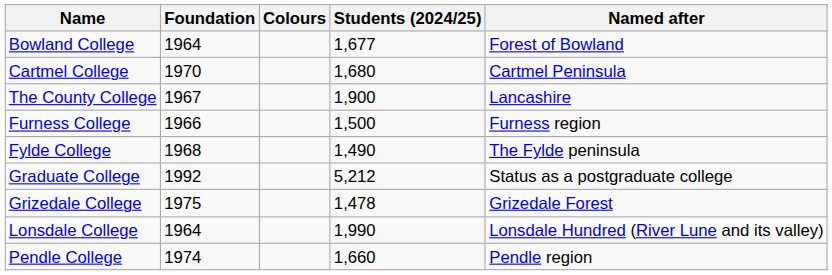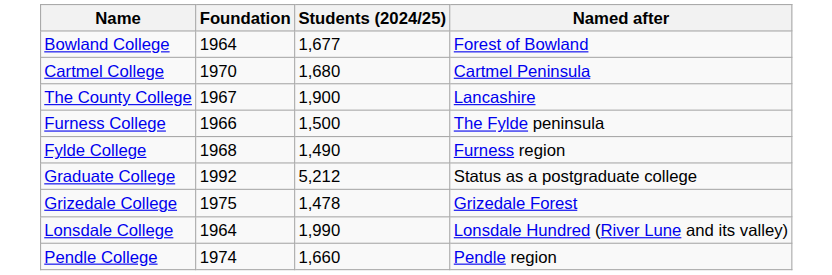 <table class="sort wikitable sortable" style="margin:1em auto; font-size: 95%;">
 <tr>
 <th>Name</th>
 <th>Foundation</th>
-<th>Colours</th>
 <th>Students (2024/25)</th>
 <th>Named after</th>
 </tr>
 <tr>
 <td><a href='#'>Bowland College</a></td>
 <td>1964</td>
-<td></td>
 <td>1,677</td>
 <td><a href='#'>Forest of Bowland</a></td>
 </tr>
 <tr>
 <td><a href='#'>Cartmel College</a></td>
 <td>1970</td>
-<td></td>
 <td>1,680</td>
 <td><a href='#'>Cartmel Peninsula</a></td>
 </tr>
 <tr>
 <td><a href='#'>The County College</a></td>
 <td>1967</td>
-<td></td>
 <td>1,900</td>
 <td><a href='#'>Lancashire</a></td>
 </tr>
 <tr>
 <td><a href='#'>Furness College</a></td>
 <td>1966</td>
-<td></td>
 <td>1,500</td>
-<td><a href='#'>Furness</a> region</td>
+<td><a href='#'>The Fylde</a> peninsula</td>
 </tr>
 <tr>
 <td><a href='#'>Fylde College</a></td>
 <td>1968</td>
-<td></td>
 <td>1,490</td>
-<td><a href='#'>The Fylde</a> peninsula</td>
+<td><a href='#'>Furness</a> region</td>
 </tr>
 <tr>
 <td><a href='#'>Graduate College</a></td>
 <td>1992</td>
-<td></td>
 <td>5,212</td>
 <td>Status as a postgraduate college</td>
 </tr>
 <tr>
 <td><a href='#'>Grizedale College</a></td>
 <td>1975</td>
-<td></td>
 <td>1,478</td>
 <td><a href='#'>Grizedale Forest</a></td>
 </tr>
 <tr>
 <td><a href='#'>Lonsdale College</a></td>
 <td>1964</td>
-<td></td>
 <td>1,990</td>
 <td><a href='#'>Lonsdale Hundred</a> (<a href='#'>River Lune</a> and its valley)</td>
 </tr>
 <tr>
 <td><a href='#'>Pendle College</a></td>
 <td>1974</td>
-<td></td>
 <td>1,660</td>
 <td><a href='#'>Pendle</a> region</td>
 </tr>
 </table>
